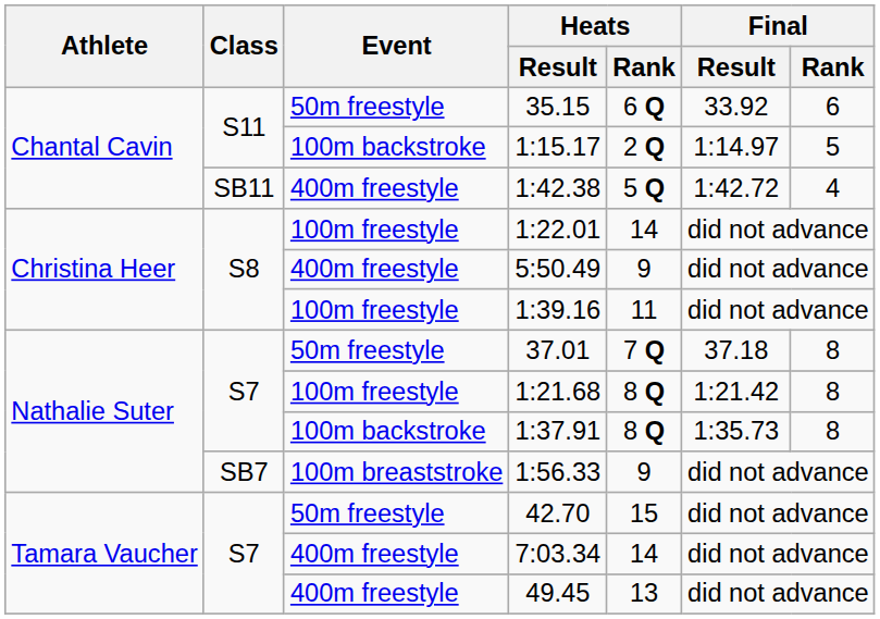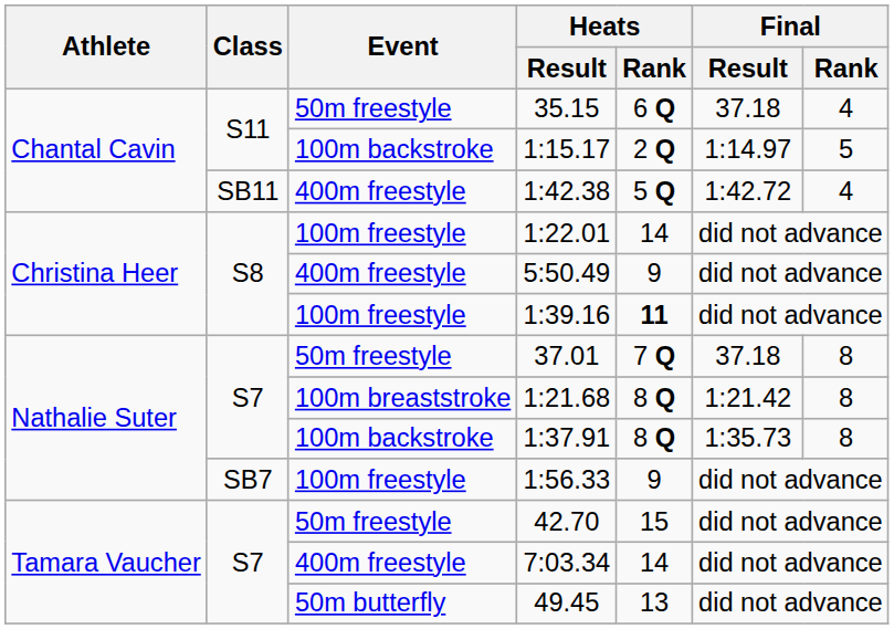 <table class=wikitable style="font-size:90%">
 <tr>
 <th rowspan="2">Athlete</th>
 <th rowspan="2">Class</th>
 <th rowspan="2">Event</th>
 <th colspan="2">Heats</th>
 <th colspan="2">Final</th>
 </tr>
 <tr>
 <th>Result</th>
 <th>Rank</th>
 <th>Result</th>
 <th>Rank</th>
 </tr>
 <tr>
 <td rowspan="3"><a href='#'>Chantal Cavin</a></td>
 <td rowspan="2" style="text-align:center;">S11</td>
 <td><a href='#'>50m freestyle</a></td>
 <td style="text-align:center;">35.15</td>
 <td style="text-align:center;">6 <strong>Q</strong></td>
-<td style="text-align:center;">33.92</td>
-<td style="text-align:center;">6</td>
+<td style="text-align:center;">37.18</td>
+<td style="text-align:center;">4</td>
 </tr>
 <tr>
 <td><a href='#'>100m backstroke</a></td>
 <td style="text-align:center;">1:15.17</td>
 <td style="text-align:center;">2 <strong>Q</strong></td>
 <td style="text-align:center;">1:14.97</td>
 <td style="text-align:center;">5</td>
 </tr>
 <tr>
 <td style="text-align:center;">SB11</td>
 <td><a href='#'>400m freestyle</a></td>
 <td style="text-align:center;">1:42.38</td>
 <td style="text-align:center;">5 <strong>Q</strong></td>
 <td style="text-align:center;">1:42.72</td>
 <td style="text-align:center;">4</td>
 </tr>
 <tr>
 <td rowspan="3"><a href='#'>Christina Heer</a></td>
 <td rowspan="3" style="text-align:center;">S8</td>
 <td><a href='#'>100m freestyle</a></td>
 <td style="text-align:center;">1:22.01</td>
 <td style="text-align:center;">14</td>
 <td style="text-align:center;" colspan="2">did not advance</td>
 </tr>
 <tr>
 <td><a href='#'>400m freestyle</a></td>
 <td style="text-align:center;">5:50.49</td>
 <td style="text-align:center;">9</td>
 <td style="text-align:center;" colspan="2">did not advance</td>
 </tr>
 <tr>
 <td><a href='#'>100m freestyle</a></td>
 <td style="text-align:center;">1:39.16</td>
-<td style="text-align:center;">11</td>
+<td style="text-align:center;"><strong>11</strong></td>
 <td style="text-align:center;" colspan="2">did not advance</td>
 </tr>
 <tr>
 <td rowspan="4"><a href='#'>Nathalie Suter</a></td>
 <td rowspan="3" style="text-align:center;">S7</td>
 <td><a href='#'>50m freestyle</a></td>
 <td style="text-align:center;">37.01</td>
 <td style="text-align:center;">7 <strong>Q</strong></td>
 <td style="text-align:center;">37.18</td>
 <td style="text-align:center;">8</td>
 </tr>
 <tr>
-<td><a href='#'>100m freestyle</a></td>
+<td><a href='#'>100m breaststroke</a></td>
 <td style="text-align:center;">1:21.68</td>
 <td style="text-align:center;">8 <strong>Q</strong></td>
 <td style="text-align:center;">1:21.42</td>
 <td style="text-align:center;">8</td>
 </tr>
 <tr>
 <td><a href='#'>100m backstroke</a></td>
 <td style="text-align:center;">1:37.91</td>
 <td style="text-align:center;">8 <strong>Q</strong></td>
 <td style="text-align:center;">1:35.73</td>
 <td style="text-align:center;">8</td>
 </tr>
 <tr>
 <td style="text-align:center;">SB7</td>
-<td><a href='#'>100m breaststroke</a></td>
+<td><a href='#'>100m freestyle</a></td>
 <td style="text-align:center;">1:56.33</td>
 <td style="text-align:center;">9</td>
 <td style="text-align:center;" colspan="2">did not advance</td>
 </tr>
 <tr>
 <td rowspan="3"><a href='#'>Tamara Vaucher</a></td>
 <td rowspan="3" style="text-align:center;">S7</td>
 <td><a href='#'>50m freestyle</a></td>
 <td style="text-align:center;">42.70</td>
 <td style="text-align:center;">15</td>
 <td style="text-align:center;" colspan="2">did not advance</td>
 </tr>
 <tr>
 <td><a href='#'>400m freestyle</a></td>
 <td style="text-align:center;">7:03.34</td>
 <td style="text-align:center;">14</td>
 <td style="text-align:center;" colspan="2">did not advance</td>
 </tr>
 <tr>
-<td><a href='#'>400m freestyle</a></td>
+<td><a href='#'>50m butterfly</a></td>
 <td style="text-align:center;">49.45</td>
 <td style="text-align:center;">13</td>
 <td style="text-align:center;" colspan="2">did not advance</td>
 </tr>
 </table>
